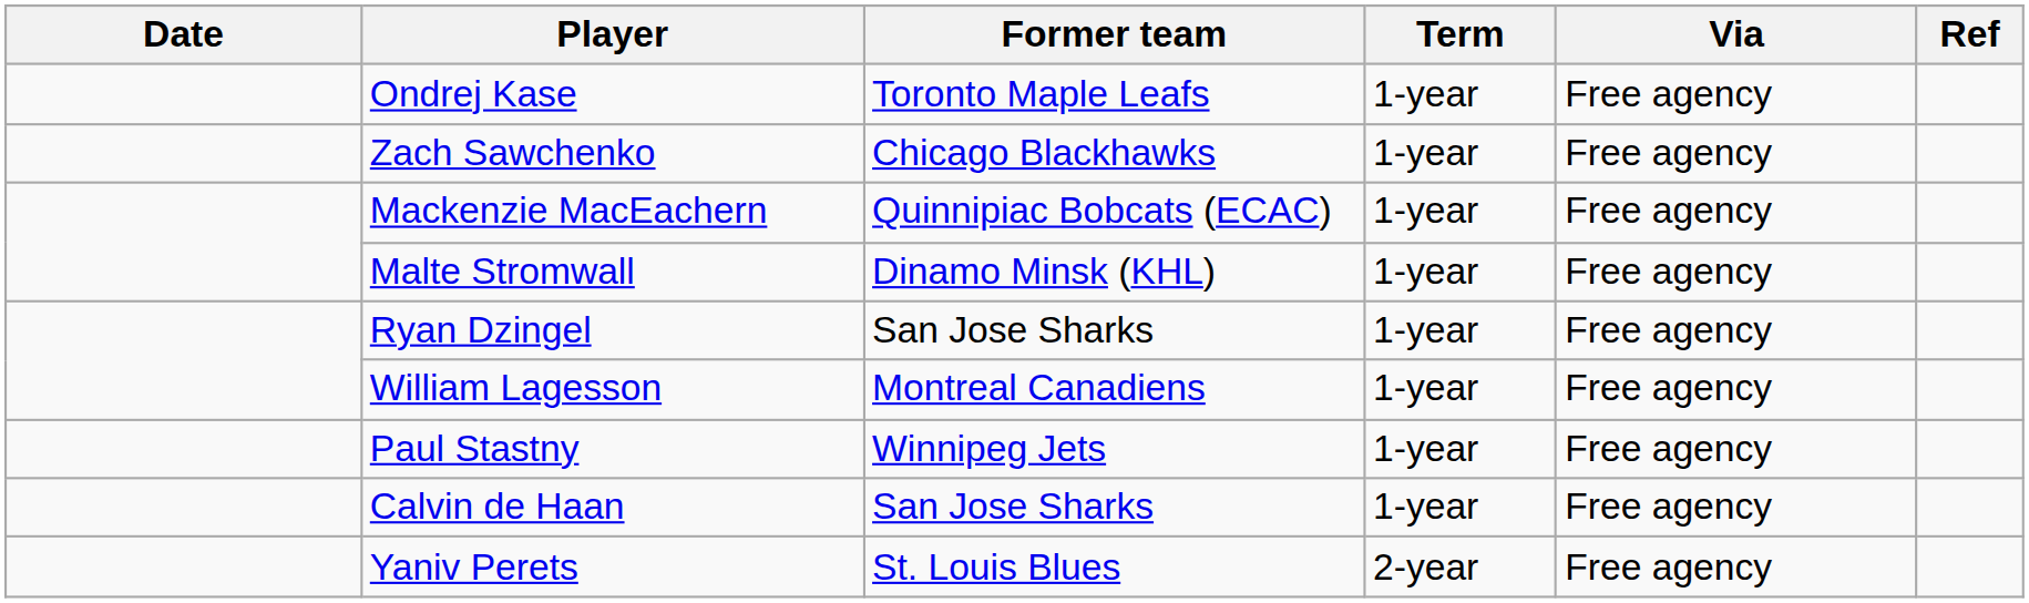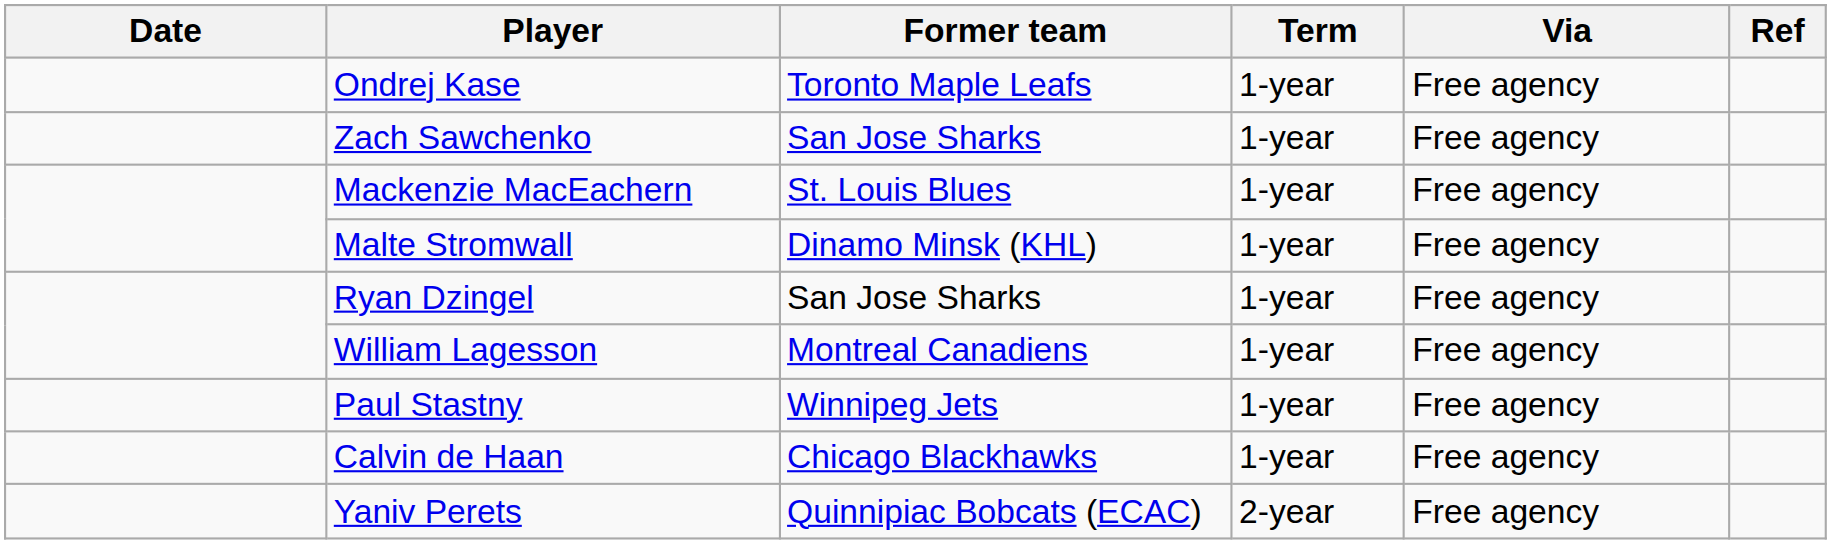 <table class="wikitable">
 <tr style="background:#ddd; text-align:center;">
 <th style="width: 10em;">Date</th>
 <th style="width: 14em;">Player</th>
 <th style="width: 14em;">Former team</th>
 <th style="width: 5em;">Term</th>
 <th style="width: 10em;">Via</th>
 <th style="width: 2.5em;">Ref</th>
 </tr>
 <tr>
 <td></td>
 <td><a href='#'>Ondrej Kase</a></td>
 <td><a href='#'>Toronto Maple Leafs</a></td>
 <td>1-year</td>
 <td>Free agency</td>
 <td></td>
 </tr>
 <tr>
 <td></td>
 <td><a href='#'>Zach Sawchenko</a></td>
-<td><a href='#'>Chicago Blackhawks</a></td>
+<td><a href='#'>San Jose Sharks</a></td>
 <td>1-year</td>
 <td>Free agency</td>
 <td></td>
 </tr>
 <tr>
 <td rowspan=2></td>
 <td><a href='#'>Mackenzie MacEachern</a></td>
-<td><a href='#'>Quinnipiac Bobcats</a> (<a href='#'>ECAC</a>)</td>
+<td><a href='#'>St. Louis Blues</a></td>
 <td>1-year</td>
 <td>Free agency</td>
 <td></td>
 </tr>
 <tr>
 <td><a href='#'>Malte Stromwall</a></td>
 <td><a href='#'>Dinamo Minsk</a> (<a href='#'>KHL</a>)</td>
 <td>1-year</td>
 <td>Free agency</td>
 <td></td>
 </tr>
 <tr>
 <td rowspan=2></td>
 <td><a href='#'>Ryan Dzingel</a></td>
 <td>San Jose Sharks</td>
 <td>1-year</td>
 <td>Free agency</td>
 <td></td>
 </tr>
 <tr>
 <td><a href='#'>William Lagesson</a></td>
 <td><a href='#'>Montreal Canadiens</a></td>
 <td>1-year</td>
 <td>Free agency</td>
 <td></td>
 </tr>
 <tr>
 <td></td>
 <td><a href='#'>Paul Stastny</a></td>
 <td><a href='#'>Winnipeg Jets</a></td>
 <td>1-year</td>
 <td>Free agency</td>
 <td></td>
 </tr>
 <tr>
 <td></td>
 <td><a href='#'>Calvin de Haan</a></td>
-<td><a href='#'>San Jose Sharks</a></td>
+<td><a href='#'>Chicago Blackhawks</a></td>
 <td>1-year</td>
 <td>Free agency</td>
 <td></td>
 </tr>
 <tr>
 <td></td>
 <td><a href='#'>Yaniv Perets</a></td>
-<td><a href='#'>St. Louis Blues</a></td>
+<td><a href='#'>Quinnipiac Bobcats</a> (<a href='#'>ECAC</a>)</td>
 <td>2-year</td>
 <td>Free agency</td>
 <td></td>
 </tr>
 </table>
